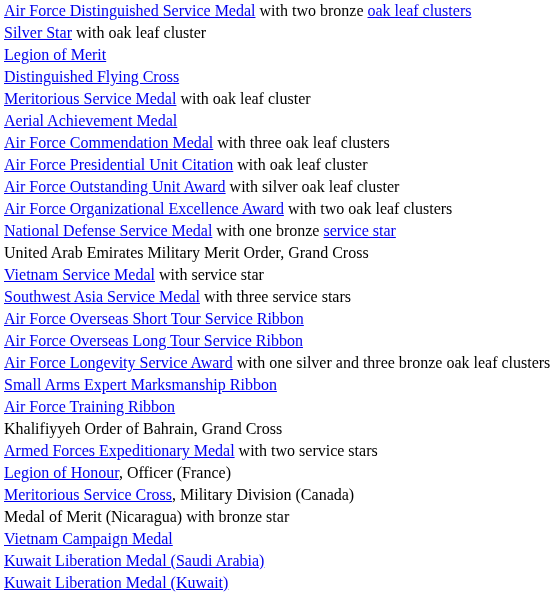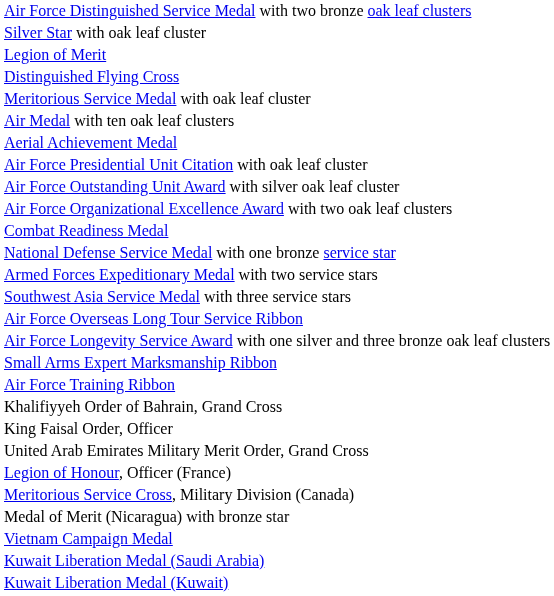 <table>
 <tr>
 <td></td>
 <td><a href='#'>Air Force Distinguished Service Medal</a> with two bronze <a href='#'>oak leaf clusters</a></td>
 </tr>
 <tr>
 <td></td>
 <td><a href='#'>Silver Star</a> with oak leaf cluster</td>
 </tr>
 <tr>
 <td></td>
 <td><a href='#'>Legion of Merit</a></td>
 </tr>
 <tr>
 <td></td>
 <td><a href='#'>Distinguished Flying Cross</a></td>
 </tr>
 <tr>
 <td></td>
 <td><a href='#'>Meritorious Service Medal</a> with oak leaf cluster</td>
 </tr>
 <tr>
 <td></td>
-<td><a href='#'>Aerial Achievement Medal</a></td>
+<td><a href='#'>Air Medal</a> with ten oak leaf clusters</td>
 </tr>
 <tr>
 <td></td>
-<td><a href='#'>Air Force Commendation Medal</a> with three oak leaf clusters</td>
+<td><a href='#'>Aerial Achievement Medal</a></td>
 </tr>
 <tr>
 <td></td>
 <td><a href='#'>Air Force Presidential Unit Citation</a> with oak leaf cluster</td>
 </tr>
 <tr>
 <td></td>
 <td><a href='#'>Air Force Outstanding Unit Award</a> with silver oak leaf cluster</td>
 </tr>
 <tr>
 <td></td>
 <td><a href='#'>Air Force Organizational Excellence Award</a> with two oak leaf clusters</td>
 </tr>
 <tr>
 <td></td>
+<td><a href='#'>Combat Readiness Medal</a></td>
+</tr>
+<tr>
+<td></td>
 <td><a href='#'>National Defense Service Medal</a> with one bronze <a href='#'>service star</a></td>
 </tr>
 <tr>
 <td></td>
-<td>United Arab Emirates Military Merit Order, Grand Cross</td>
-</tr>
-<tr>
-<td></td>
-<td><a href='#'>Vietnam Service Medal</a> with service star</td>
+<td><a href='#'>Armed Forces Expeditionary Medal</a> with two service stars</td>
 </tr>
 <tr>
 <td></td>
 <td><a href='#'>Southwest Asia Service Medal</a> with three service stars</td>
-</tr>
-<tr>
-<td></td>
-<td><a href='#'>Air Force Overseas Short Tour Service Ribbon</a></td>
 </tr>
 <tr>
 <td></td>
 <td><a href='#'>Air Force Overseas Long Tour Service Ribbon</a></td>
 </tr>
 <tr>
 <td></td>
 <td><a href='#'>Air Force Longevity Service Award</a> with one silver and three bronze oak leaf clusters</td>
 </tr>
 <tr>
 <td></td>
 <td><a href='#'>Small Arms Expert Marksmanship Ribbon</a></td>
 </tr>
 <tr>
 <td></td>
 <td><a href='#'>Air Force Training Ribbon</a></td>
 </tr>
 <tr>
 <td></td>
 <td>Khalifiyyeh Order of Bahrain, Grand Cross</td>
 </tr>
 <tr>
 <td></td>
-<td><a href='#'>Armed Forces Expeditionary Medal</a> with two service stars</td>
+<td>King Faisal Order, Officer</td>
+</tr>
+<tr>
+<td></td>
+<td>United Arab Emirates Military Merit Order, Grand Cross</td>
 </tr>
 <tr>
 <td></td>
 <td><a href='#'>Legion of Honour</a>, Officer (France)</td>
 </tr>
 <tr>
 <td></td>
 <td><a href='#'>Meritorious Service Cross</a>, Military Division (Canada)</td>
 </tr>
 <tr>
 <td></td>
 <td>Medal of Merit (Nicaragua) with bronze star</td>
 </tr>
 <tr>
 <td></td>
 <td><a href='#'>Vietnam Campaign Medal</a></td>
 </tr>
 <tr>
 <td></td>
 <td><a href='#'>Kuwait Liberation Medal (Saudi Arabia)</a></td>
 </tr>
 <tr>
 <td></td>
 <td><a href='#'>Kuwait Liberation Medal (Kuwait)</a></td>
 </tr>
 </table>
